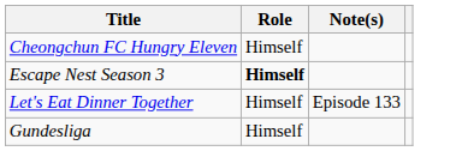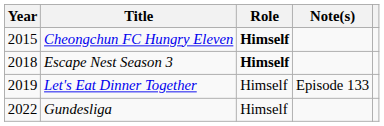 <table class="wikitable sortable plainrowheaders">
 <tr>
+<th scope="col">Year</th>
 <th scope="col">Title</th>
 <th scope="col">Role</th>
 <th scope="col" class="unsortable">Note(s)</th>
 <th scope="col" class="unsortable"></th>
 </tr>
 <tr>
+<td>2015</td>
 <td><em><a href='#'>Cheongchun FC Hungry Eleven</a></em></td>
-<td>Himself</td>
+<td><strong>Himself</strong></td>
 <td></td>
 <td></td>
 </tr>
 <tr>
+<td>2018</td>
 <td><em>Escape Nest Season 3</em></td>
 <td><strong>Himself</strong></td>
 <td></td>
 <td></td>
 </tr>
 <tr>
+<td>2019</td>
 <td><em><a href='#'>Let's Eat Dinner Together</a></em></td>
 <td>Himself</td>
 <td>Episode 133</td>
 <td></td>
 </tr>
 <tr>
+<td>2022</td>
 <td><em>Gundesliga</em></td>
 <td>Himself</td>
 <td></td>
 <td></td>
 </tr>
 </table>
